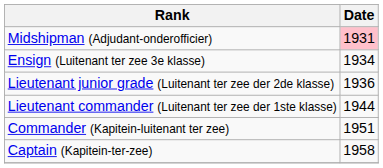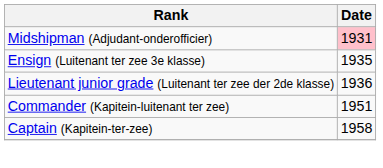 <table class="wikitable">
 <tr>
 <th>Rank</th>
 <th>Date</th>
 </tr>
 <tr>
 <td> <a href='#'>Midshipman</a> <small>(Adjudant-onderofficier)</small></td>
 <td style="background: pink;">1931</td>
 </tr>
 <tr>
 <td> <a href='#'>Ensign</a> <small>(Luitenant ter zee 3e klasse)</small></td>
-<td>1934</td>
+<td>1935</td>
 </tr>
 <tr>
 <td> <a href='#'>Lieutenant junior grade</a> <small>(Luitenant ter zee der 2de klasse)</small></td>
 <td>1936</td>
-</tr>
-<tr>
-<td> <a href='#'>Lieutenant commander</a> <small>(Luitenant ter zee der 1ste klasse)</small></td>
-<td>1944</td>
 </tr>
 <tr>
 <td> <a href='#'>Commander</a> <small>(Kapitein-luitenant ter zee)</small></td>
 <td>1951</td>
 </tr>
 <tr>
 <td> <a href='#'>Captain</a> <small>(Kapitein-ter-zee)</small></td>
 <td>1958</td>
 </tr>
 <tr>
 </tr>
 </table>
